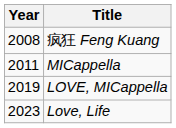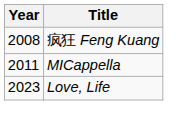 <table class="wikitable">
 <tr>
 <th>Year</th>
 <th>Title</th>
 </tr>
 <tr>
 <td>2008</td>
 <td>疯狂 <em>Feng Kuang</em></td>
 </tr>
 <tr>
 <td>2011</td>
 <td><em>MICappella</em></td>
 </tr>
 <tr>
-<td>2019</td>
-<td><em>LOVE, MICappella</em></td>
-</tr>
-<tr>
 <td>2023</td>
 <td><em>Love, Life</em></td>
 </tr>
 </table>
